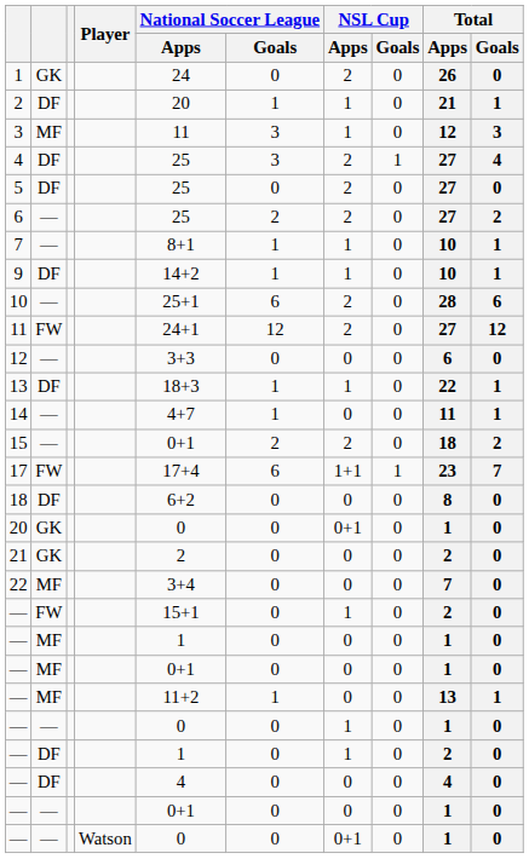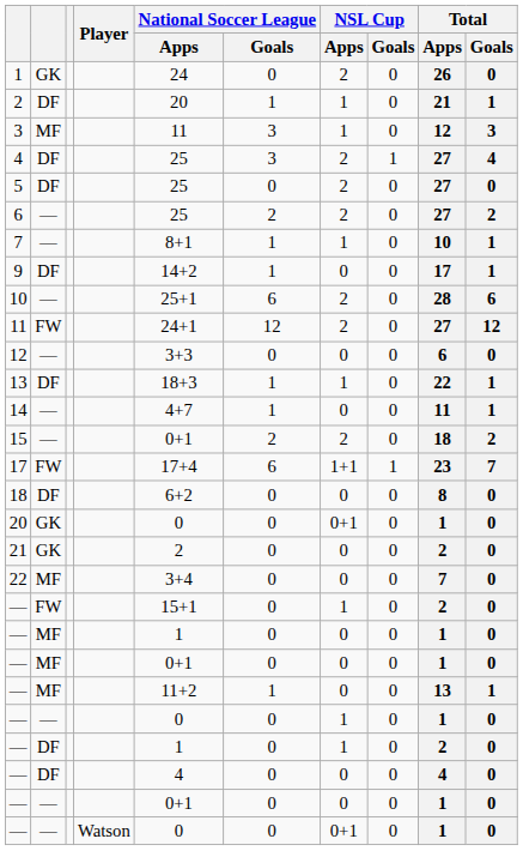 <table class="wikitable sortable" style="text-align:center">
 <tr>
 <th rowspan="2"></th>
 <th rowspan="2"></th>
 <th rowspan="2"></th>
 <th rowspan="2">Player</th>
 <th colspan="2"><a href='#'>National Soccer League</a></th>
 <th colspan="2"><a href='#'>NSL Cup</a></th>
 <th colspan="2">Total</th>
 </tr>
 <tr>
 <th>Apps</th>
 <th>Goals</th>
 <th>Apps</th>
 <th>Goals</th>
 <th>Apps</th>
 <th>Goals</th>
 </tr>
 <tr>
 <td>1</td>
 <td>GK</td>
 <td></td>
 <td align="left"><br></td>
 <td>24</td>
 <td>0<br></td>
 <td>2</td>
 <td>0<br></td>
 <th>26</th>
 <th>0</th>
 </tr>
 <tr>
 <td>2</td>
 <td>DF</td>
 <td></td>
 <td align="left"><br></td>
 <td>20</td>
 <td>1<br></td>
 <td>1</td>
 <td>0<br></td>
 <th>21</th>
 <th>1</th>
 </tr>
 <tr>
 <td>3</td>
 <td>MF</td>
 <td></td>
 <td align="left"><br></td>
 <td>11</td>
 <td>3<br></td>
 <td>1</td>
 <td>0<br></td>
 <th>12</th>
 <th>3</th>
 </tr>
 <tr>
 <td>4</td>
 <td>DF</td>
 <td></td>
 <td align="left"><br></td>
 <td>25</td>
 <td>3<br></td>
 <td>2</td>
 <td>1<br></td>
 <th>27</th>
 <th>4</th>
 </tr>
 <tr>
 <td>5</td>
 <td>DF</td>
 <td></td>
 <td align="left"><br></td>
 <td>25</td>
 <td>0<br></td>
 <td>2</td>
 <td>0<br></td>
 <th>27</th>
 <th>0</th>
 </tr>
 <tr>
 <td>6</td>
 <td>—</td>
 <td></td>
 <td align="left"><br></td>
 <td>25</td>
 <td>2<br></td>
 <td>2</td>
 <td>0<br></td>
 <th>27</th>
 <th>2</th>
 </tr>
 <tr>
 <td>7</td>
 <td>—</td>
 <td></td>
 <td align="left"><br></td>
 <td>8+1</td>
 <td>1<br></td>
 <td>1</td>
 <td>0<br></td>
 <th>10</th>
 <th>1</th>
 </tr>
 <tr>
 <td>9</td>
 <td>DF</td>
 <td></td>
 <td align="left"><br></td>
 <td>14+2</td>
 <td>1<br></td>
-<td>1</td>
+<td>0</td>
 <td>0<br></td>
-<th>10</th>
+<th>17</th>
 <th>1</th>
 </tr>
 <tr>
 <td>10</td>
 <td>—</td>
 <td></td>
 <td align="left"><br></td>
 <td>25+1</td>
 <td>6<br></td>
 <td>2</td>
 <td>0<br></td>
 <th>28</th>
 <th>6</th>
 </tr>
 <tr>
 <td>11</td>
 <td>FW</td>
 <td></td>
 <td align="left"><br></td>
 <td>24+1</td>
 <td>12<br></td>
 <td>2</td>
 <td>0<br></td>
 <th>27</th>
 <th>12</th>
 </tr>
 <tr>
 <td>12</td>
 <td>—</td>
 <td></td>
 <td align="left"><br></td>
 <td>3+3</td>
 <td>0<br></td>
 <td>0</td>
 <td>0<br></td>
 <th>6</th>
 <th>0</th>
 </tr>
 <tr>
 <td>13</td>
 <td>DF</td>
 <td></td>
 <td align="left"><br></td>
 <td>18+3</td>
 <td>1<br></td>
 <td>1</td>
 <td>0<br></td>
 <th>22</th>
 <th>1</th>
 </tr>
 <tr>
 <td>14</td>
 <td>—</td>
 <td></td>
 <td align="left"><br></td>
 <td>4+7</td>
 <td>1<br></td>
 <td>0</td>
 <td>0<br></td>
 <th>11</th>
 <th>1</th>
 </tr>
 <tr>
 <td>15</td>
 <td>—</td>
 <td></td>
 <td align="left"><br></td>
 <td>0+1</td>
 <td>2<br></td>
 <td>2</td>
 <td>0<br></td>
 <th>18</th>
 <th>2</th>
 </tr>
 <tr>
 <td>17</td>
 <td>FW</td>
 <td></td>
 <td align="left"><br></td>
 <td>17+4</td>
 <td>6<br></td>
 <td>1+1</td>
 <td>1<br></td>
 <th>23</th>
 <th>7</th>
 </tr>
 <tr>
 <td>18</td>
 <td>DF</td>
 <td></td>
 <td align="left"><br></td>
 <td>6+2</td>
 <td>0<br></td>
 <td>0</td>
 <td>0<br></td>
 <th>8</th>
 <th>0</th>
 </tr>
 <tr>
 <td>20</td>
 <td>GK</td>
 <td></td>
 <td align="left"><br></td>
 <td>0</td>
 <td>0<br></td>
 <td>0+1</td>
 <td>0<br></td>
 <th>1</th>
 <th>0</th>
 </tr>
 <tr>
 <td>21</td>
 <td>GK</td>
 <td></td>
 <td align="left"><br></td>
 <td>2</td>
 <td>0<br></td>
 <td>0</td>
 <td>0<br></td>
 <th>2</th>
 <th>0</th>
 </tr>
 <tr>
 <td>22</td>
 <td>MF</td>
 <td></td>
 <td align="left"><br></td>
 <td>3+4</td>
 <td>0<br></td>
 <td>0</td>
 <td>0<br></td>
 <th>7</th>
 <th>0</th>
 </tr>
 <tr>
 <td>—</td>
 <td>FW</td>
 <td></td>
 <td align="left"><br></td>
 <td>15+1</td>
 <td>0<br></td>
 <td>1</td>
 <td>0<br></td>
 <th>2</th>
 <th>0</th>
 </tr>
 <tr>
 <td>—</td>
 <td>MF</td>
 <td></td>
 <td align="left"><br></td>
 <td>1</td>
 <td>0<br></td>
 <td>0</td>
 <td>0<br></td>
 <th>1</th>
 <th>0</th>
 </tr>
 <tr>
 <td>—</td>
 <td>MF</td>
 <td></td>
 <td align="left"><br></td>
 <td>0+1</td>
 <td>0<br></td>
 <td>0</td>
 <td>0<br></td>
 <th>1</th>
 <th>0</th>
 </tr>
 <tr>
 <td>—</td>
 <td>MF</td>
 <td></td>
 <td align="left"><br></td>
 <td>11+2</td>
 <td>1<br></td>
 <td>0</td>
 <td>0<br></td>
 <th>13</th>
 <th>1</th>
 </tr>
 <tr>
 <td>—</td>
 <td>—</td>
 <td></td>
 <td align="left"><br></td>
 <td>0</td>
 <td>0<br></td>
 <td>1</td>
 <td>0<br></td>
 <th>1</th>
 <th>0</th>
 </tr>
 <tr>
 <td>—</td>
 <td>DF</td>
 <td></td>
 <td align="left"><br></td>
 <td>1</td>
 <td>0<br></td>
 <td>1</td>
 <td>0<br></td>
 <th>2</th>
 <th>0</th>
 </tr>
 <tr>
 <td>—</td>
 <td>DF</td>
 <td></td>
 <td align="left"><br></td>
 <td>4</td>
 <td>0<br></td>
 <td>0</td>
 <td>0<br></td>
 <th>4</th>
 <th>0</th>
 </tr>
 <tr>
 <td>—</td>
 <td>—</td>
 <td></td>
 <td align="left"><br></td>
 <td>0+1</td>
 <td>0<br></td>
 <td>0</td>
 <td>0<br></td>
 <th>1</th>
 <th>0</th>
 </tr>
 <tr>
 <td>—</td>
 <td>—</td>
 <td></td>
 <td align="left">Watson<br></td>
 <td>0</td>
 <td>0<br></td>
 <td>0+1</td>
 <td>0<br></td>
 <th>1</th>
 <th>0</th>
 </tr>
 </table>
